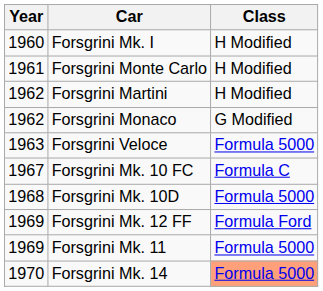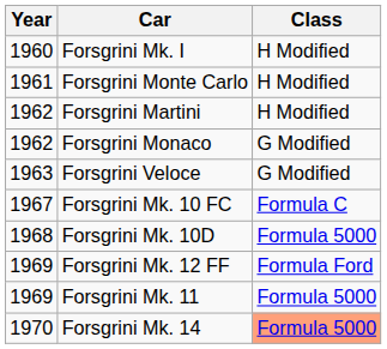 <table class="wikitable">
 <tr>
 <th>Year</th>
 <th>Car</th>
 <th>Class</th>
 </tr>
 <tr>
 <td>1960</td>
 <td>Forsgrini Mk. I</td>
 <td>H Modified</td>
 </tr>
 <tr>
 <td>1961</td>
 <td>Forsgrini Monte Carlo</td>
 <td>H Modified</td>
 </tr>
 <tr>
 <td>1962</td>
 <td>Forsgrini Martini</td>
 <td>H Modified</td>
 </tr>
 <tr>
 <td>1962</td>
 <td>Forsgrini Monaco</td>
 <td>G Modified</td>
 </tr>
 <tr>
 <td>1963</td>
 <td>Forsgrini Veloce</td>
-<td><a href='#'>Formula 5000</a></td>
+<td>G Modified</td>
 </tr>
 <tr>
 <td>1967</td>
 <td>Forsgrini Mk. 10 FC</td>
 <td><a href='#'>Formula C</a></td>
 </tr>
 <tr>
 <td>1968</td>
 <td>Forsgrini Mk. 10D</td>
 <td><a href='#'>Formula 5000</a></td>
 </tr>
 <tr>
 <td>1969</td>
 <td>Forsgrini Mk. 12 FF</td>
 <td><a href='#'>Formula Ford</a></td>
 </tr>
 <tr>
 <td>1969</td>
 <td>Forsgrini Mk. 11</td>
 <td><a href='#'>Formula 5000</a></td>
 </tr>
 <tr>
 <td>1970</td>
 <td>Forsgrini Mk. 14</td>
 <td style="background: lightsalmon;"><a href='#'>Formula 5000</a></td>
 </tr>
 </table>
